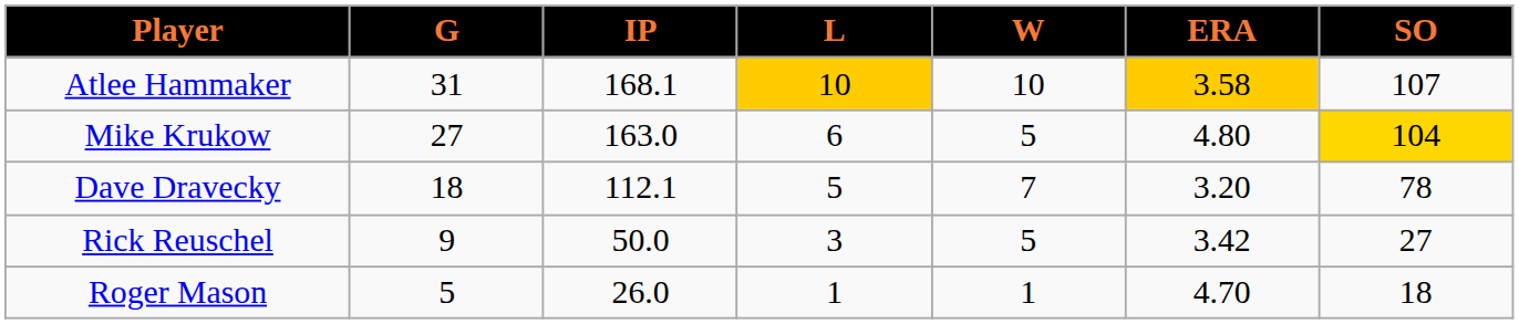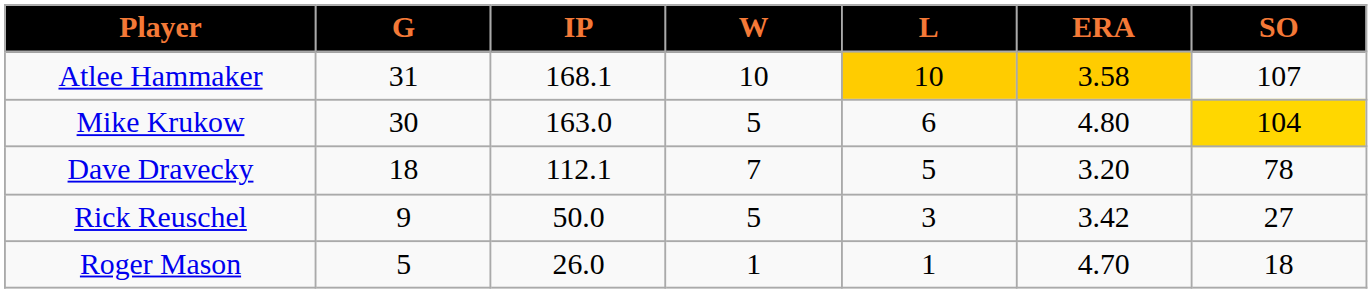 <table class="wikitable sortable">
 <tr>
 <th style="background:black;color:#f47937;" width="16%">Player</th>
 <th style="background:black;color:#f47937;" width="9%">G</th>
 <th style="background:black;color:#f47937;" width="9%">IP</th>
+<th style="background:black;color:#f47937;" width="9%">W</th>
 <th style="background:black;color:#f47937;" width="9%">L</th>
-<th style="background:black;color:#f47937;" width="9%">W</th>
 <th style="background:black;color:#f47937;" width="9%">ERA</th>
 <th style="background:black;color:#f47937;" width="9%">SO</th>
 </tr>
 <tr align="center">
 <td><a href='#'>Atlee Hammaker</a></td>
 <td>31</td>
 <td>168.1</td>
+<td>10</td>
 <td bgcolor="#FFCC00">10</td>
-<td>10</td>
 <td bgcolor="#FFCC00">3.58</td>
 <td>107</td>
 </tr>
 <tr align="center">
 <td><a href='#'>Mike Krukow</a></td>
-<td>27</td>
+<td>30</td>
 <td>163.0</td>
+<td>5</td>
 <td>6</td>
-<td>5</td>
 <td>4.80</td>
 <td style="background: gold;">104</td>
 </tr>
 <tr align="center">
 <td><a href='#'>Dave Dravecky</a></td>
 <td>18</td>
 <td>112.1</td>
+<td>7</td>
 <td>5</td>
-<td>7</td>
 <td>3.20</td>
 <td>78</td>
 </tr>
 <tr align="center">
 <td><a href='#'>Rick Reuschel</a></td>
 <td>9</td>
 <td>50.0</td>
+<td>5</td>
 <td>3</td>
-<td>5</td>
 <td>3.42</td>
 <td>27</td>
 </tr>
 <tr align="center">
 <td><a href='#'>Roger Mason</a></td>
 <td>5</td>
 <td>26.0</td>
 <td>1</td>
 <td>1</td>
 <td>4.70</td>
 <td>18</td>
 </tr>
 </table>
